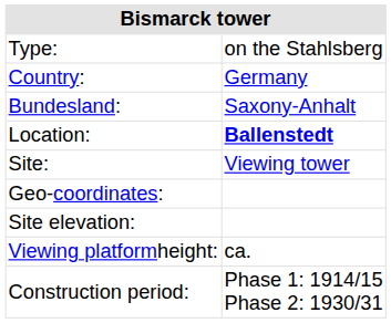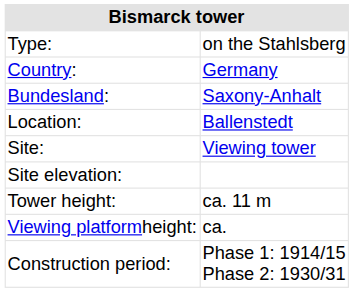 <table cellpadding="2" cellspacing="1" style="float: right; background: #e3e3e3; margin-left: 1em;">
 <tr style="text-align: center;">
 <th colspan="2">Bismarck tower</th>
 </tr>
 <tr style="background: white;">
 <td>Type:</td>
 <td>on the Stahlsberg</td>
 </tr>
 <tr style="background: white;">
 <td><a href='#'>Country</a>:</td>
 <td><a href='#'>Germany</a></td>
 </tr>
 <tr style="background: white;">
 <td><a href='#'>Bundesland</a>:</td>
 <td><a href='#'>Saxony-Anhalt</a></td>
 </tr>
 <tr style="background: white;">
 <td>Location:</td>
-<td><strong><a href='#'>Ballenstedt</a></strong></td>
+<td><a href='#'>Ballenstedt</a></td>
 </tr>
 <tr style="background: white;">
 <td>Site:</td>
 <td><a href='#'>Viewing tower</a></td>
 </tr>
 <tr style="background: white;">
-<td>Geo-<a href='#'>coordinates</a>:</td>
-<td></td>
+<td>Site elevation:</td>
+<td> </td>
 </tr>
 <tr style="background: white;">
-<td>Site elevation:</td>
-<td> </td>
+<td>Tower height:</td>
+<td>ca. 11 m </td>
 </tr>
 <tr style="background: white;">
 <td><a href='#'>Viewing platform</a>height:</td>
 <td>ca. </td>
 </tr>
 <tr style="background: white;">
 <td>Construction period:</td>
 <td>Phase 1: 1914/15 <br>Phase 2: 1930/31 </td>
 </tr>
 </table>
